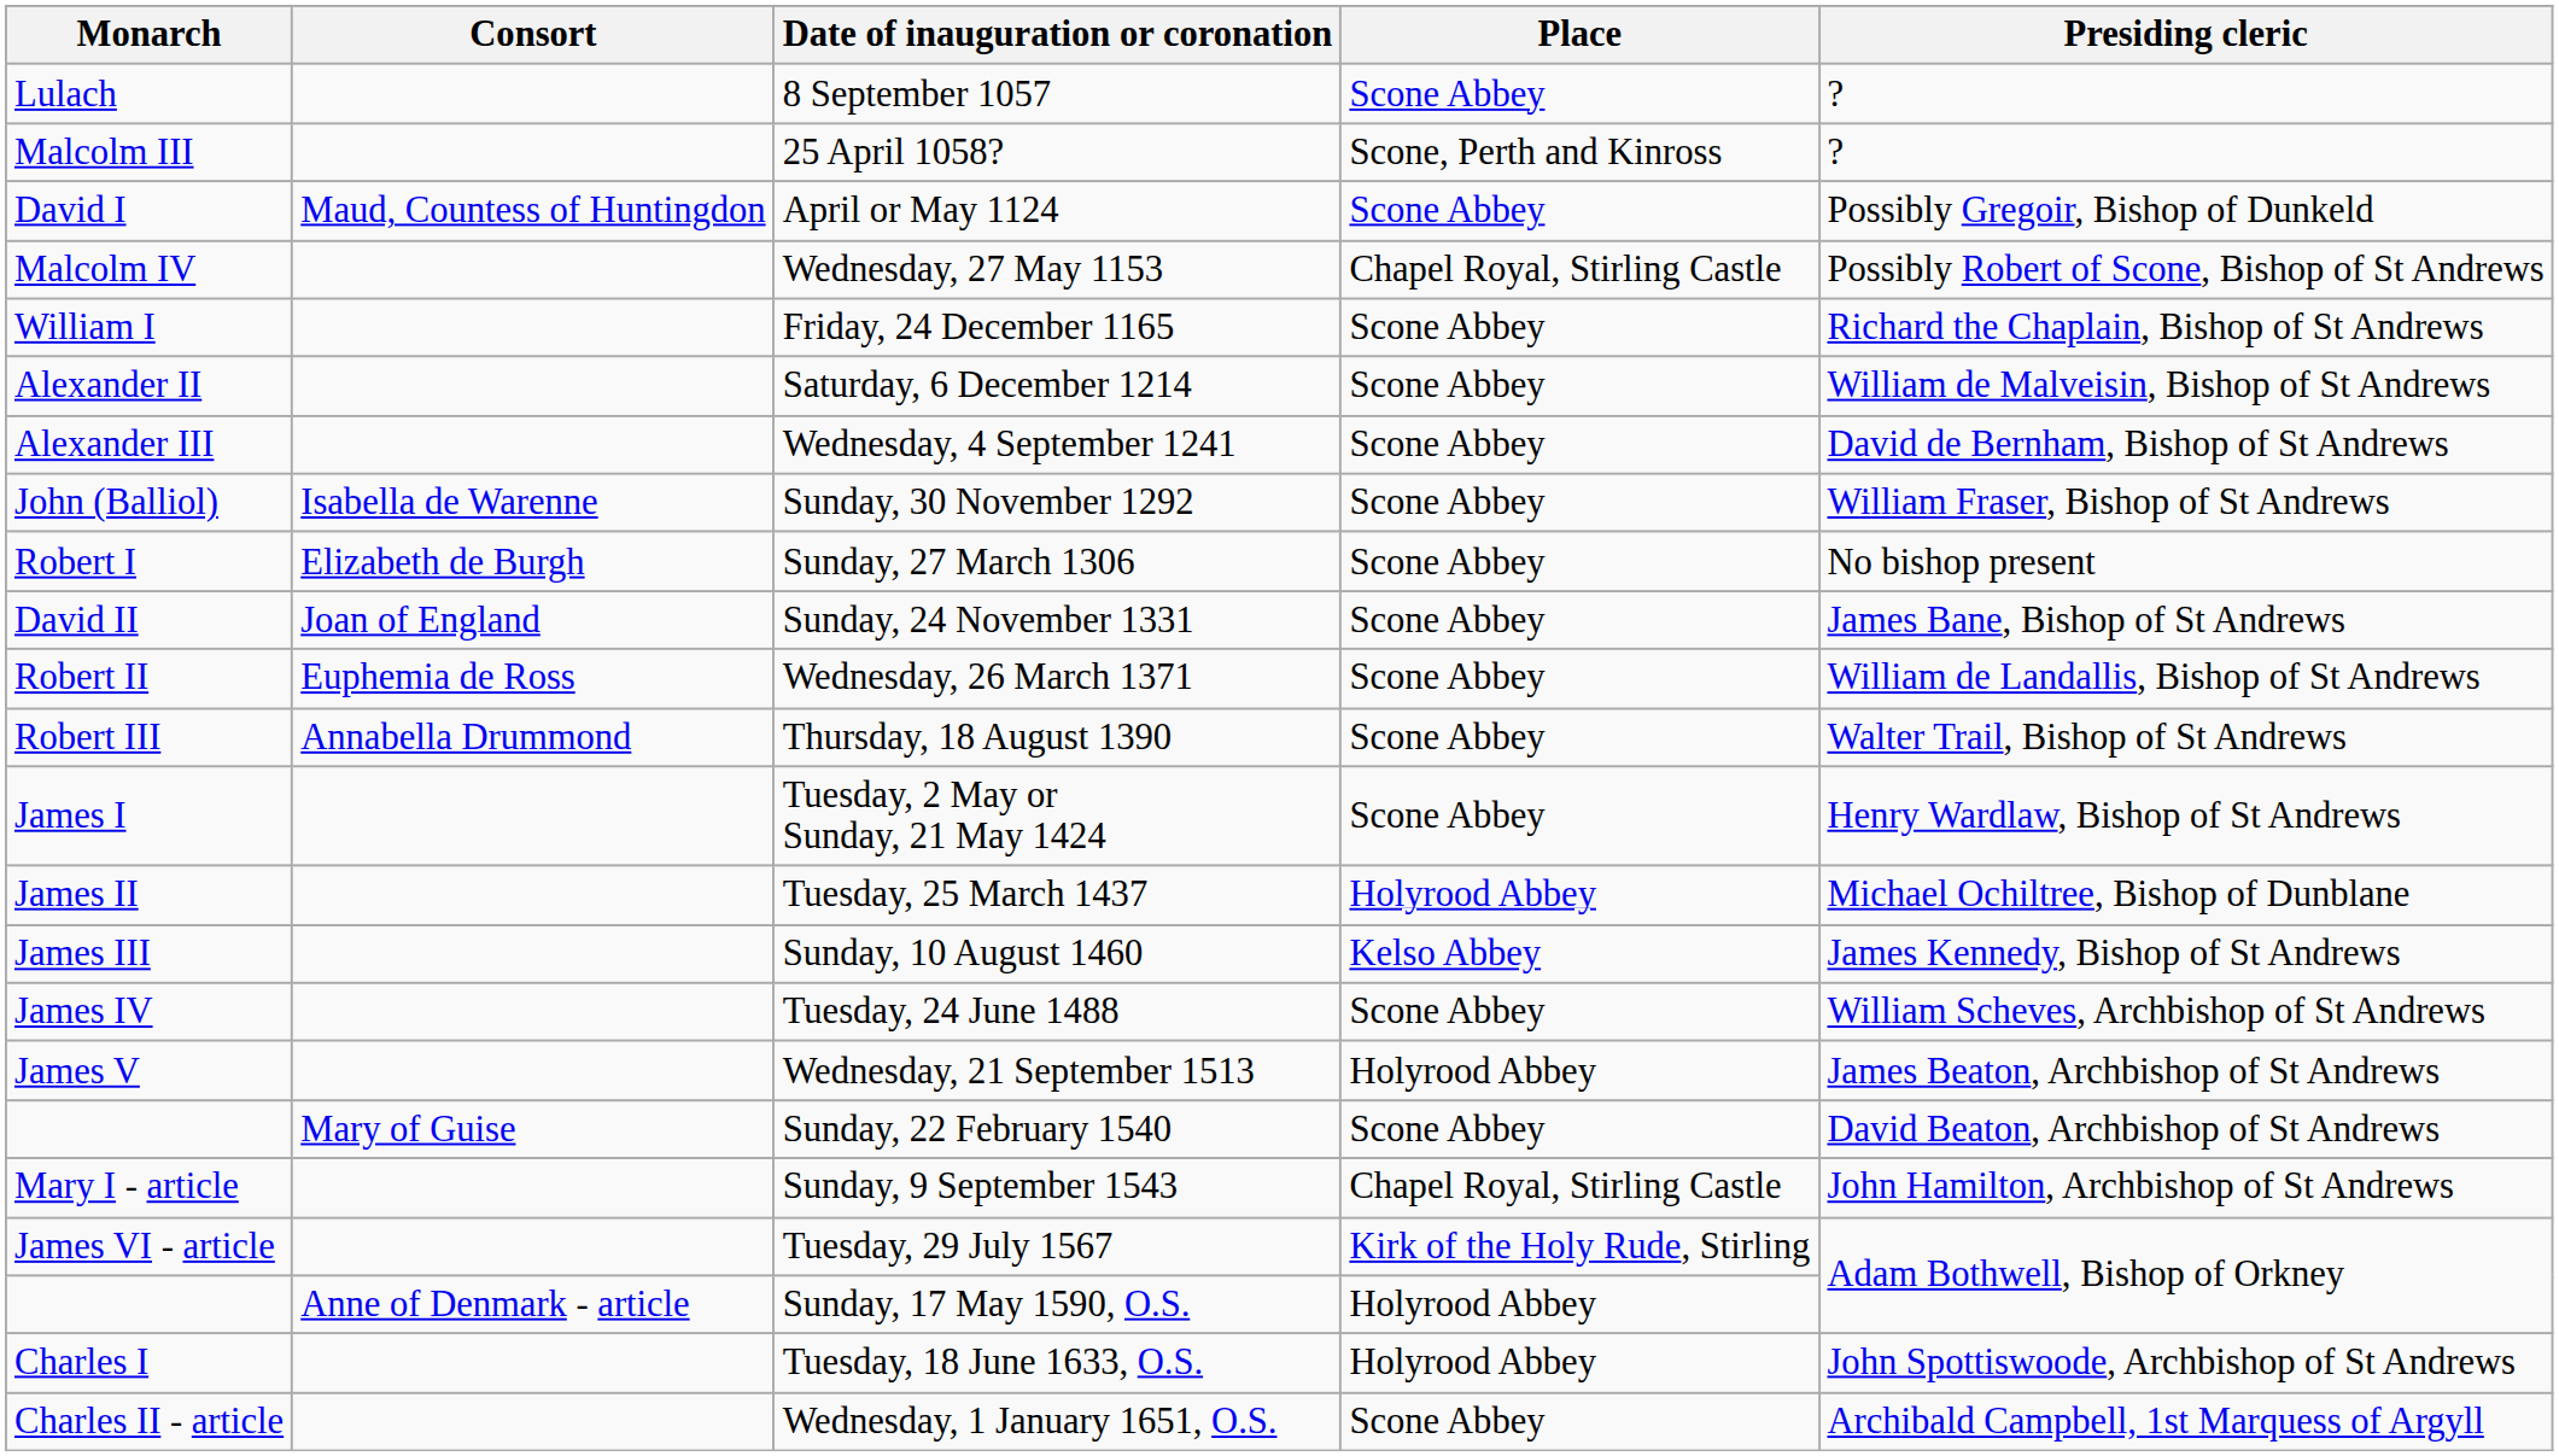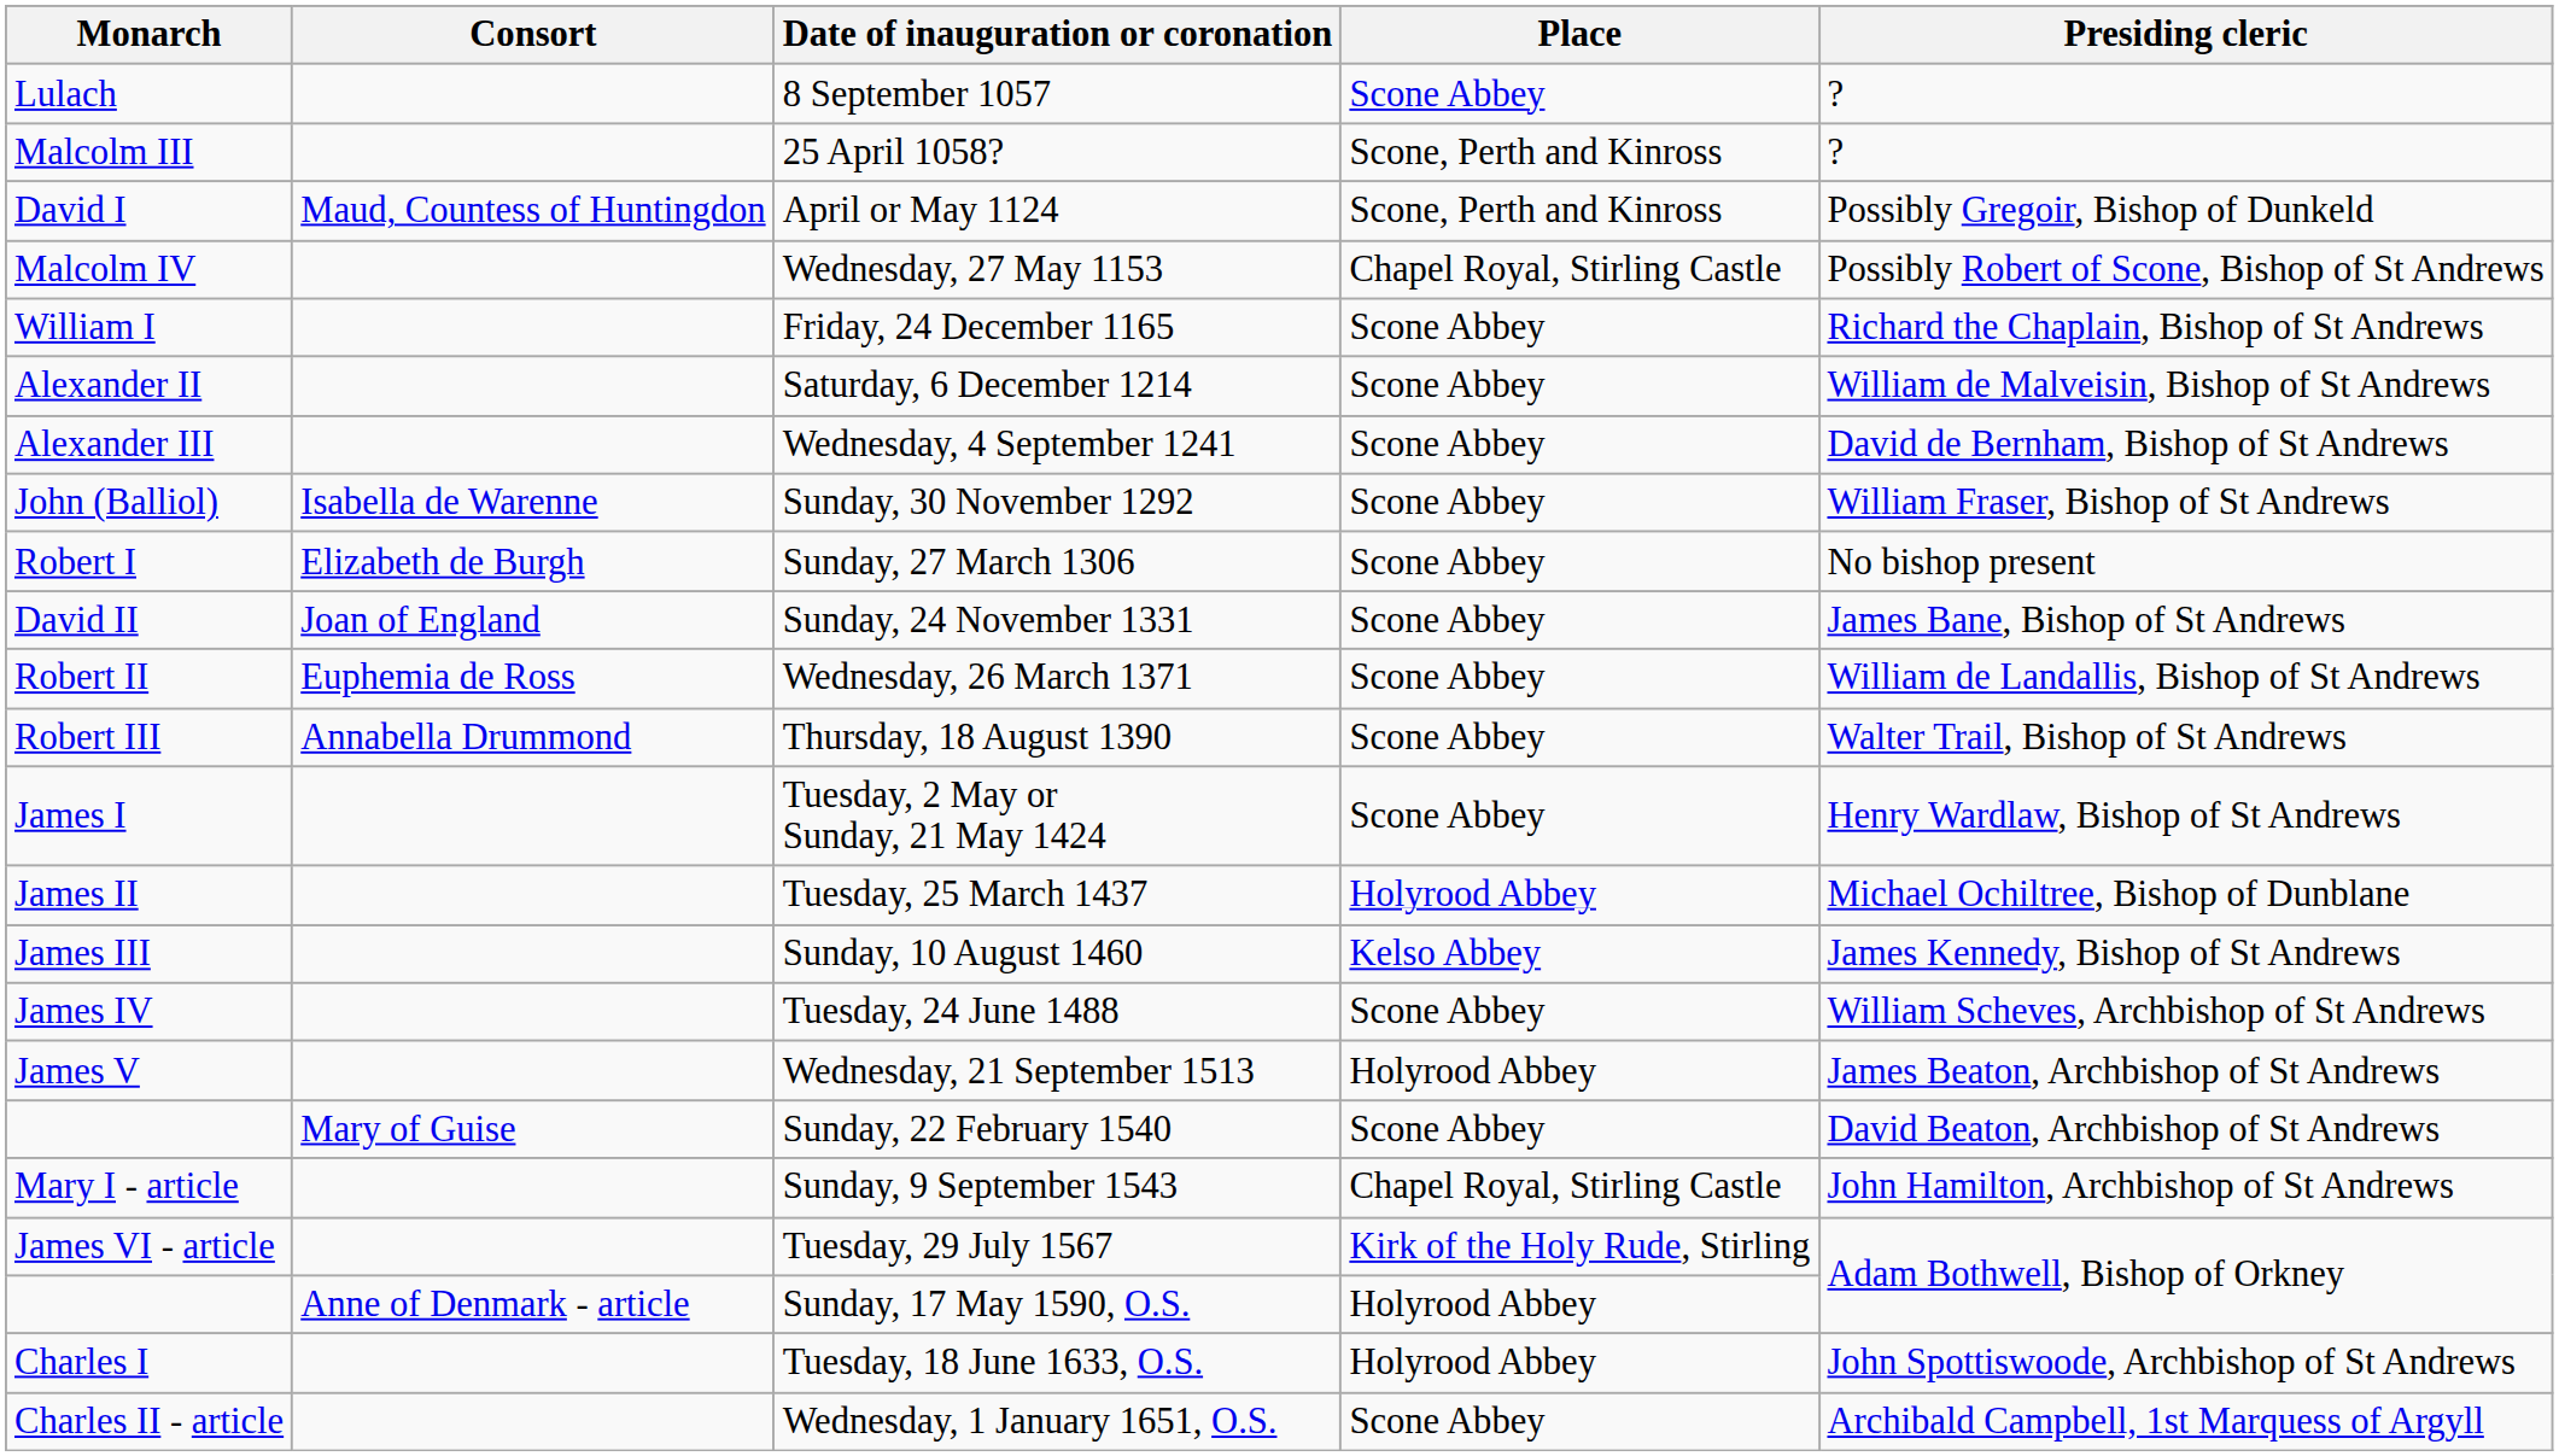 <table class="wikitable">
 <tr>
 <th>Monarch</th>
 <th>Consort</th>
 <th>Date of inauguration or coronation</th>
 <th>Place</th>
 <th>Presiding cleric</th>
 </tr>
 <tr>
 <td><a href='#'>Lulach</a></td>
 <td></td>
 <td>8 September 1057</td>
 <td><a href='#'>Scone Abbey</a></td>
 <td>?</td>
 </tr>
 <tr>
 <td><a href='#'>Malcolm III</a></td>
 <td></td>
 <td>25 April 1058?</td>
 <td>Scone, Perth and Kinross</td>
 <td>?</td>
 </tr>
 <tr>
 <td><a href='#'>David I</a></td>
 <td><a href='#'>Maud, Countess of Huntingdon</a></td>
 <td>April or May 1124</td>
-<td><a href='#'>Scone Abbey</a></td>
+<td>Scone, Perth and Kinross</td>
 <td>Possibly <a href='#'>Gregoir</a>, Bishop of Dunkeld</td>
 </tr>
 <tr>
 <td><a href='#'>Malcolm IV</a></td>
 <td></td>
 <td>Wednesday, 27 May 1153</td>
 <td>Chapel Royal, Stirling Castle</td>
 <td>Possibly <a href='#'>Robert of Scone</a>, Bishop of St Andrews</td>
 </tr>
 <tr>
 <td><a href='#'>William I</a></td>
 <td></td>
 <td>Friday, 24 December 1165</td>
 <td>Scone Abbey</td>
 <td><a href='#'>Richard the Chaplain</a>, Bishop of St Andrews</td>
 </tr>
 <tr>
 <td><a href='#'>Alexander II</a></td>
 <td></td>
 <td>Saturday, 6 December 1214</td>
 <td>Scone Abbey</td>
 <td><a href='#'>William de Malveisin</a>, Bishop of St Andrews</td>
 </tr>
 <tr>
 <td><a href='#'>Alexander III</a></td>
 <td></td>
 <td>Wednesday, 4 September 1241</td>
 <td>Scone Abbey</td>
 <td><a href='#'>David de Bernham</a>, Bishop of St Andrews</td>
 </tr>
 <tr>
 <td><a href='#'>John (Balliol)</a></td>
 <td><a href='#'>Isabella de Warenne</a></td>
 <td>Sunday, 30 November 1292</td>
 <td>Scone Abbey</td>
 <td><a href='#'>William Fraser</a>, Bishop of St Andrews</td>
 </tr>
 <tr>
 <td><a href='#'>Robert I</a></td>
 <td><a href='#'>Elizabeth de Burgh</a></td>
 <td>Sunday, 27 March 1306</td>
 <td>Scone Abbey</td>
 <td>No bishop present</td>
 </tr>
 <tr>
 <td><a href='#'>David II</a></td>
 <td><a href='#'>Joan of England</a></td>
 <td>Sunday, 24 November 1331</td>
 <td>Scone Abbey</td>
 <td><a href='#'>James Bane</a>, Bishop of St Andrews</td>
 </tr>
 <tr>
 <td><a href='#'>Robert II</a></td>
 <td><a href='#'>Euphemia de Ross</a></td>
 <td>Wednesday, 26 March 1371</td>
 <td>Scone Abbey</td>
 <td><a href='#'>William de Landallis</a>, Bishop of St Andrews</td>
 </tr>
 <tr>
 <td><a href='#'>Robert III</a></td>
 <td><a href='#'>Annabella Drummond</a></td>
 <td>Thursday, 18 August 1390</td>
 <td>Scone Abbey</td>
 <td><a href='#'>Walter Trail</a>, Bishop of St Andrews</td>
 </tr>
 <tr>
 <td><a href='#'>James I</a></td>
 <td></td>
 <td>Tuesday, 2 May or <br>Sunday, 21 May 1424</td>
 <td>Scone Abbey</td>
 <td><a href='#'>Henry Wardlaw</a>, Bishop of St Andrews</td>
 </tr>
 <tr>
 <td><a href='#'>James II</a></td>
 <td></td>
 <td>Tuesday, 25 March 1437</td>
 <td><a href='#'>Holyrood Abbey</a></td>
 <td><a href='#'>Michael Ochiltree</a>, Bishop of Dunblane</td>
 </tr>
 <tr>
 <td><a href='#'>James III</a></td>
 <td></td>
 <td>Sunday, 10 August 1460</td>
 <td><a href='#'>Kelso Abbey</a></td>
 <td><a href='#'>James Kennedy</a>, Bishop of St Andrews</td>
 </tr>
 <tr>
 <td><a href='#'>James IV</a></td>
 <td></td>
 <td>Tuesday, 24 June 1488</td>
 <td>Scone Abbey</td>
 <td><a href='#'>William Scheves</a>, Archbishop of St Andrews</td>
 </tr>
 <tr>
 <td><a href='#'>James V</a></td>
 <td></td>
 <td>Wednesday, 21 September 1513</td>
 <td>Holyrood Abbey</td>
 <td><a href='#'>James Beaton</a>, Archbishop of St Andrews</td>
 </tr>
 <tr>
 <td></td>
 <td><a href='#'>Mary of Guise</a></td>
 <td>Sunday, 22 February 1540</td>
 <td>Scone Abbey</td>
 <td><a href='#'>David Beaton</a>, Archbishop of St Andrews</td>
 </tr>
 <tr>
 <td><a href='#'>Mary I</a> - <a href='#'>article</a></td>
 <td></td>
 <td>Sunday, 9 September 1543</td>
 <td>Chapel Royal, Stirling Castle</td>
 <td><a href='#'>John Hamilton</a>, Archbishop of St Andrews</td>
 </tr>
 <tr>
 <td><a href='#'>James VI</a>  - <a href='#'>article</a></td>
 <td></td>
 <td>Tuesday, 29 July 1567</td>
 <td><a href='#'>Kirk of the Holy Rude</a>, Stirling</td>
 <td rowspan="2"><a href='#'>Adam Bothwell</a>, Bishop of Orkney</td>
 </tr>
 <tr>
 <td></td>
 <td><a href='#'>Anne of Denmark</a> - <a href='#'>article</a></td>
 <td>Sunday, 17 May 1590, <a href='#'>O.S.</a></td>
 <td>Holyrood Abbey</td>
 </tr>
 <tr>
 <td><a href='#'>Charles I</a></td>
 <td></td>
 <td>Tuesday, 18 June 1633, <a href='#'>O.S.</a></td>
 <td>Holyrood Abbey</td>
 <td><a href='#'>John Spottiswoode</a>, Archbishop of St Andrews</td>
 </tr>
 <tr>
 <td><a href='#'>Charles II</a> - <a href='#'>article</a></td>
 <td></td>
 <td>Wednesday, 1 January 1651, <a href='#'>O.S.</a></td>
 <td>Scone Abbey</td>
 <td><a href='#'>Archibald Campbell, 1st Marquess of Argyll</a></td>
 </tr>
 </table>
